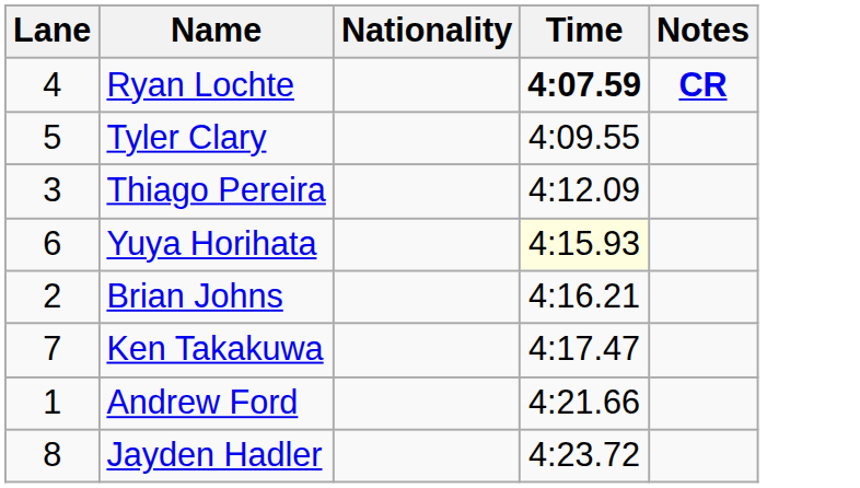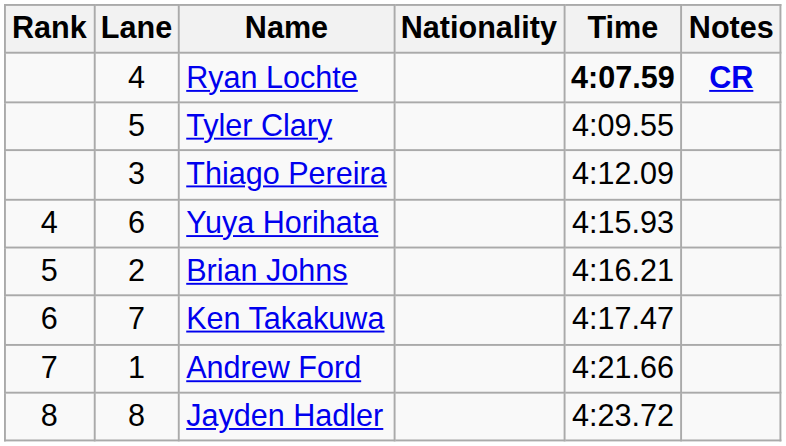 <table class="wikitable sortable" style="text-align:center">
 <tr>
+<th>Rank</th>
 <th>Lane</th>
 <th>Name</th>
 <th>Nationality</th>
 <th>Time</th>
 <th>Notes</th>
 </tr>
 <tr>
+<td></td>
 <td>4</td>
 <td align=left><a href='#'>Ryan Lochte</a></td>
 <td align=left></td>
 <td><strong>4:07.59</strong></td>
 <td><strong><a href='#'>CR</a></strong></td>
 </tr>
 <tr>
+<td></td>
 <td>5</td>
 <td align=left><a href='#'>Tyler Clary</a></td>
 <td align=left></td>
 <td>4:09.55</td>
 <td></td>
 </tr>
 <tr>
+<td></td>
 <td>3</td>
 <td align=left><a href='#'>Thiago Pereira</a></td>
 <td align=left></td>
 <td>4:12.09</td>
 <td></td>
 </tr>
 <tr>
+<td>4</td>
 <td>6</td>
 <td align=left><a href='#'>Yuya Horihata</a></td>
 <td align=left></td>
-<td style="background: lightyellow;">4:15.93</td>
+<td>4:15.93</td>
 <td></td>
 </tr>
 <tr>
+<td>5</td>
 <td>2</td>
 <td align=left><a href='#'>Brian Johns</a></td>
 <td align=left></td>
 <td>4:16.21</td>
 <td></td>
 </tr>
 <tr>
+<td>6</td>
 <td>7</td>
 <td align=left><a href='#'>Ken Takakuwa</a></td>
 <td align=left></td>
 <td>4:17.47</td>
 <td></td>
 </tr>
 <tr>
+<td>7</td>
 <td>1</td>
 <td align=left><a href='#'>Andrew Ford</a></td>
 <td align=left></td>
 <td>4:21.66</td>
 <td></td>
 </tr>
 <tr>
 <td>8</td>
+<td>8</td>
 <td align=left><a href='#'>Jayden Hadler</a></td>
 <td align=left></td>
 <td>4:23.72</td>
 <td></td>
 </tr>
 </table>
